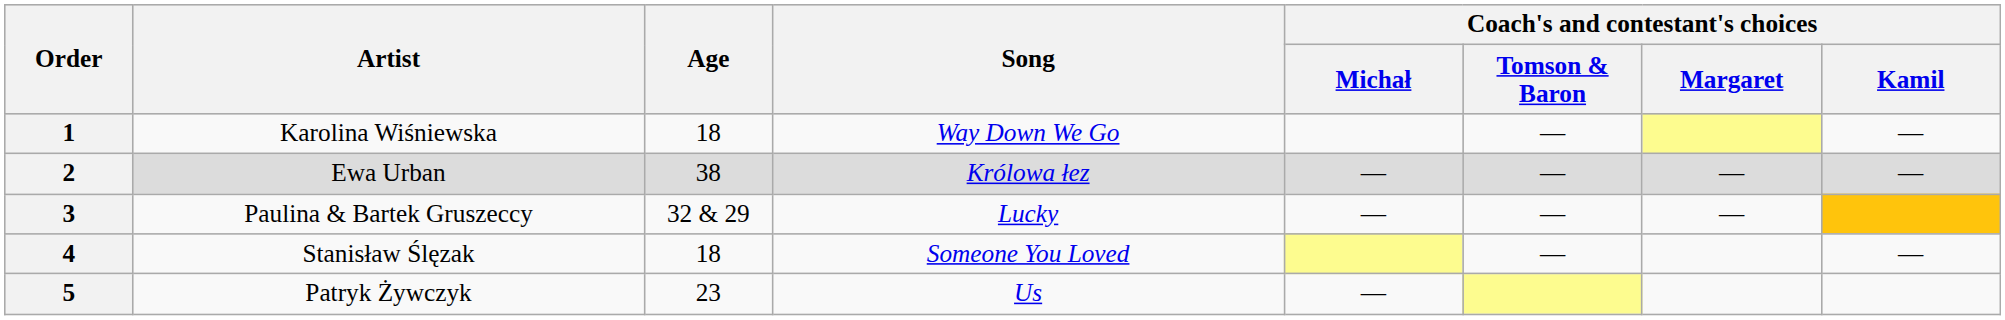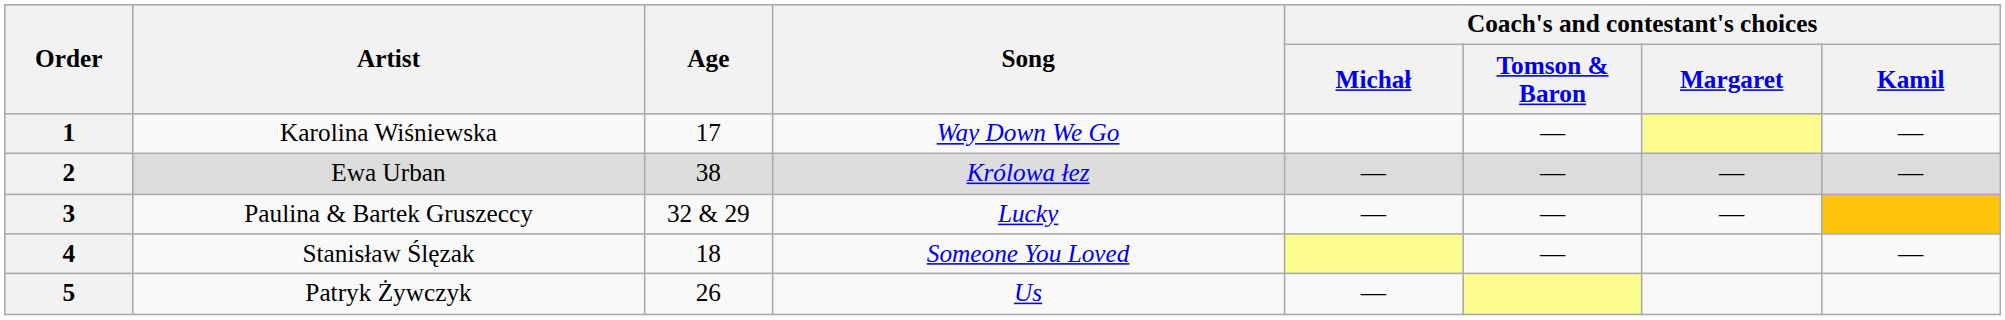 <table class="wikitable" style="text-align:center; width:100%;">
 <tr>
 <th scope="col" rowspan="2" style="width:05%;">Order</th>
 <th scope="col" rowspan="2" style="width:20%;">Artist</th>
 <th scope="col" rowspan="2" style="width:05%;">Age</th>
 <th scope="col" rowspan="2" style="width:20%;">Song</th>
 <th scope="col" colspan="4" style="width:32%;">Coach's and contestant's choices</th>
 </tr>
 <tr>
 <th style="width:07%;"><a href='#'>Michał</a></th>
 <th style="width:07%;"><a href='#'>Tomson & Baron</a></th>
 <th style="width:07%;"><a href='#'>Margaret</a></th>
 <th style="width:07%;"><a href='#'>Kamil</a></th>
 </tr>
 <tr>
 <th>1</th>
 <td>Karolina Wiśniewska</td>
-<td>18</td>
+<td>17</td>
 <td><em><a href='#'>Way Down We Go</a></em></td>
 <td><strong></strong></td>
 <td>—</td>
 <td style="background:#fdfc8f;"><strong></strong></td>
 <td>—</td>
 </tr>
 <tr>
 <th>2</th>
 <td style="background:#DCDCDC;">Ewa Urban</td>
 <td style="background:#DCDCDC;">38</td>
 <td style="background:#DCDCDC;"><em><a href='#'>Królowa łez</a></em></td>
 <td style="background:#DCDCDC;">—</td>
 <td style="background:#DCDCDC;">—</td>
 <td style="background:#DCDCDC;">—</td>
 <td style="background:#DCDCDC;">—</td>
 </tr>
 <tr>
 <th>3</th>
 <td>Paulina & Bartek Gruszeccy</td>
 <td>32 & 29</td>
 <td><em><a href='#'>Lucky</a></em></td>
 <td>—</td>
 <td>—</td>
 <td>—</td>
 <td style="background:#ffc40c;"><strong></strong></td>
 </tr>
 <tr>
 <th>4</th>
 <td>Stanisław Ślęzak</td>
 <td>18</td>
 <td><em><a href='#'>Someone You Loved</a></em></td>
 <td style="background:#fdfc8f;"><strong></strong></td>
 <td>—</td>
 <td><strong></strong></td>
 <td>—</td>
 </tr>
 <tr>
 <th>5</th>
 <td>Patryk Żywczyk</td>
-<td>23</td>
+<td>26</td>
 <td><em><a href='#'>Us</a></em></td>
 <td>—</td>
 <td style="background:#fdfc8f;"><strong></strong></td>
 <td><strong></strong></td>
 <td><strong></strong></td>
 </tr>
 </table>
